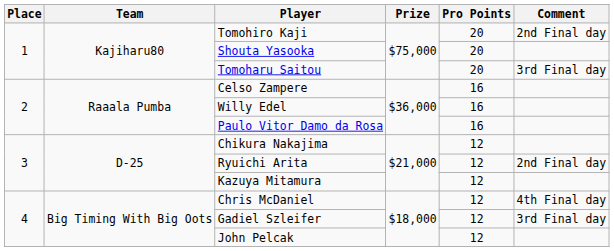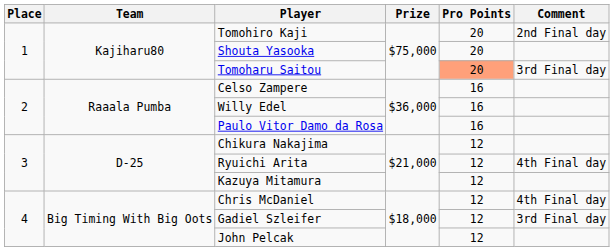 <table class="wikitable">
 <tr>
 <th>Place</th>
 <th>Team</th>
 <th>Player</th>
 <th>Prize</th>
 <th>Pro Points</th>
 <th>Comment</th>
 </tr>
 <tr>
 <td align=center rowspan=3>1</td>
 <td align=center rowspan=3>Kajiharu80</td>
 <td> Tomohiro Kaji</td>
 <td align=center rowspan=3>$75,000</td>
 <td align=center>20</td>
 <td>2nd Final day</td>
 </tr>
 <tr>
 <td> <a href='#'>Shouta Yasooka</a></td>
 <td align=center>20</td>
 <td></td>
 </tr>
 <tr>
 <td> <a href='#'>Tomoharu Saitou</a></td>
-<td align=center>20</td>
+<td align=center style="background: lightsalmon;">20</td>
 <td>3rd Final day</td>
 </tr>
 <tr>
 <td align=center rowspan=3>2</td>
 <td align=center rowspan=3>Raaala Pumba</td>
 <td> Celso Zampere</td>
 <td align=center rowspan=3>$36,000</td>
 <td align=center>16</td>
 <td></td>
 </tr>
 <tr>
 <td> Willy Edel</td>
 <td align=center>16</td>
 <td></td>
 </tr>
 <tr>
 <td> <a href='#'>Paulo Vitor Damo da Rosa</a></td>
 <td align=center>16</td>
 <td></td>
 </tr>
 <tr>
 <td align=center rowspan=3>3</td>
 <td align=center rowspan=3>D-25</td>
 <td> Chikura Nakajima</td>
 <td align=center rowspan=3>$21,000</td>
 <td align=center>12</td>
 <td></td>
 </tr>
 <tr>
 <td> Ryuichi Arita</td>
 <td align=center>12</td>
-<td>2nd Final day</td>
+<td>4th Final day</td>
 </tr>
 <tr>
 <td> Kazuya Mitamura</td>
 <td align=center>12</td>
 <td></td>
 </tr>
 <tr>
 <td align=center rowspan=3>4</td>
 <td align=center rowspan=3>Big Timing With Big Oots</td>
 <td> Chris McDaniel</td>
 <td align=center rowspan=3>$18,000</td>
 <td align=center>12</td>
 <td>4th Final day</td>
 </tr>
 <tr>
 <td> Gadiel Szleifer</td>
 <td align=center>12</td>
 <td>3rd Final day</td>
 </tr>
 <tr>
 <td> John Pelcak</td>
 <td align=center>12</td>
 <td></td>
 </tr>
 </table>
